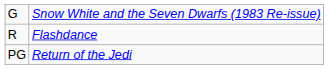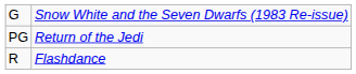 <table class="wikitable sortable" style="margin:auto; margin:auto;">
 <tr>
 <td>G</td>
 <td><em><a href='#'>Snow White and the Seven Dwarfs (1983 Re-issue)</a></em></td>
 </tr>
 <tr>
+<td>PG</td>
+<td><em><a href='#'>Return of the Jedi</a></em></td>
+</tr>
+<tr>
 <td>R</td>
 <td><em><a href='#'>Flashdance</a></em></td>
 </tr>
-<tr>
-<td>PG</td>
-<td><em><a href='#'>Return of the Jedi</a></em></td>
-</tr>
 </table>
